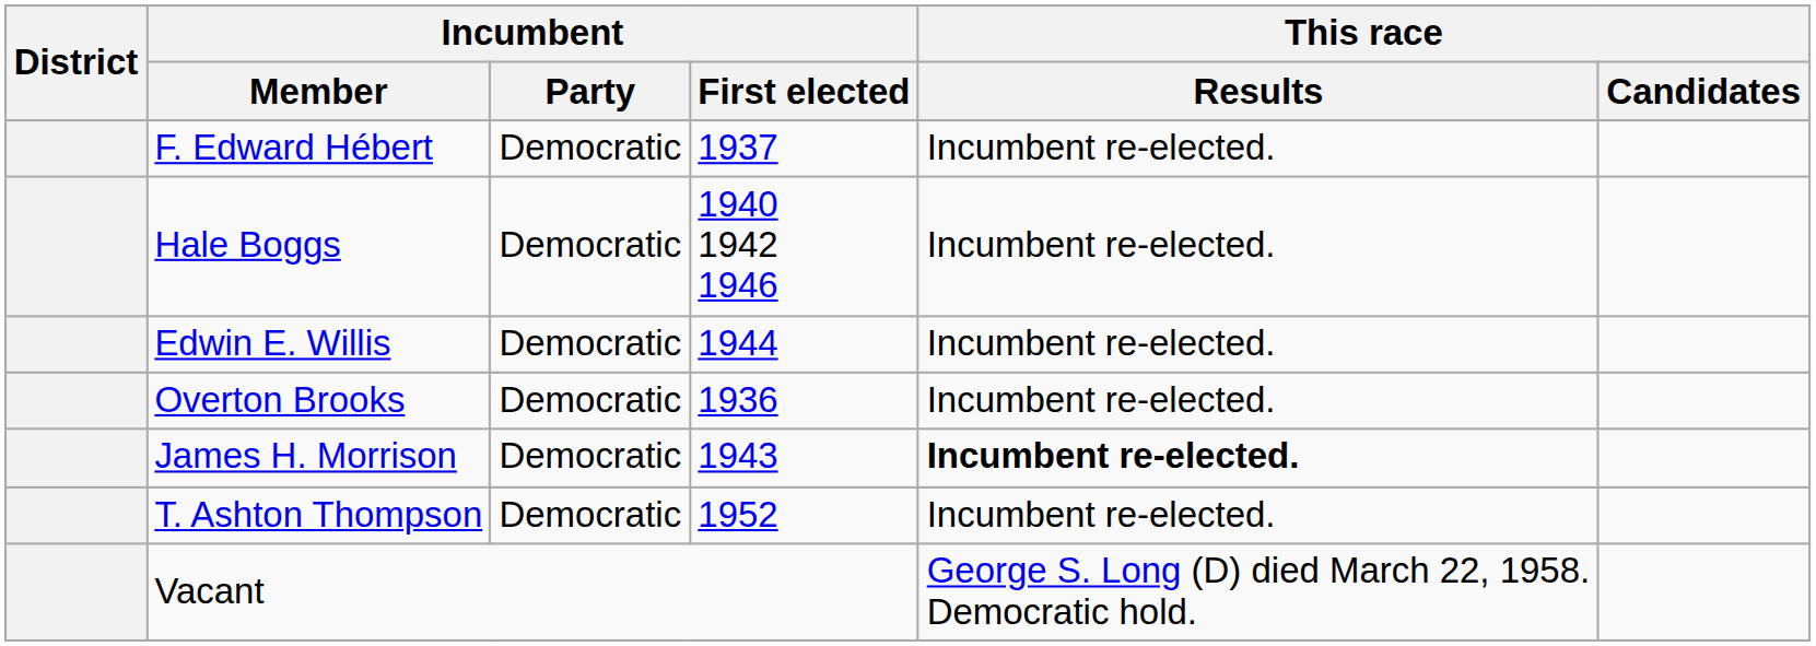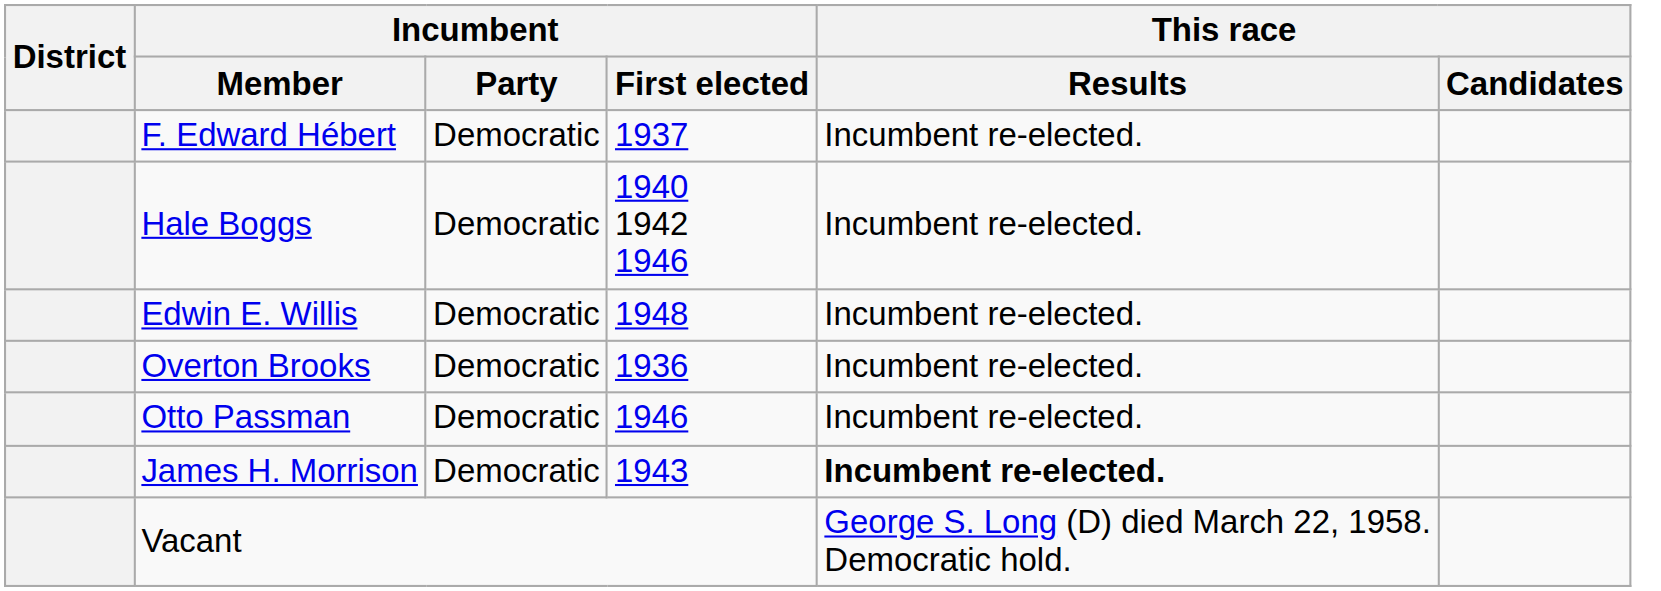 <table class=wikitable>
 <tr>
 <th rowspan=2>District</th>
 <th colspan=3>Incumbent</th>
 <th colspan=2>This race</th>
 </tr>
 <tr>
 <th>Member</th>
 <th>Party</th>
 <th>First elected</th>
 <th>Results</th>
 <th>Candidates</th>
 </tr>
 <tr>
 <th></th>
 <td><a href='#'>F. Edward Hébert</a></td>
 <td>Democratic</td>
 <td><a href='#'>1937</a></td>
 <td>Incumbent re-elected.</td>
 <td nowrap></td>
 </tr>
 <tr>
 <th></th>
 <td><a href='#'>Hale Boggs</a></td>
 <td>Democratic</td>
 <td><a href='#'>1940</a><br>1942 <br><a href='#'>1946</a></td>
 <td>Incumbent re-elected.</td>
 <td nowrap></td>
 </tr>
 <tr>
 <th></th>
 <td><a href='#'>Edwin E. Willis</a></td>
 <td>Democratic</td>
-<td><a href='#'>1944</a></td>
+<td><a href='#'>1948</a></td>
 <td>Incumbent re-elected.</td>
 <td nowrap></td>
 </tr>
 <tr>
 <th></th>
 <td><a href='#'>Overton Brooks</a></td>
 <td>Democratic</td>
 <td><a href='#'>1936</a></td>
 <td>Incumbent re-elected.</td>
 <td nowrap></td>
 </tr>
 <tr>
 <th></th>
+<td><a href='#'>Otto Passman</a></td>
+<td>Democratic</td>
+<td><a href='#'>1946</a></td>
+<td>Incumbent re-elected.</td>
+<td nowrap></td>
+</tr>
+<tr>
+<th></th>
 <td><a href='#'>James H. Morrison</a></td>
 <td>Democratic</td>
 <td><a href='#'>1943</a></td>
 <td><strong>Incumbent re-elected.</strong></td>
-<td nowrap></td>
-</tr>
-<tr>
-<th></th>
-<td><a href='#'>T. Ashton Thompson</a></td>
-<td>Democratic</td>
-<td><a href='#'>1952</a></td>
-<td>Incumbent re-elected.</td>
 <td nowrap></td>
 </tr>
 <tr>
 <th></th>
 <td colspan=3>Vacant</td>
 <td><a href='#'>George S. Long</a> (D) died March 22, 1958.<br>Democratic hold.</td>
 <td nowrap></td>
 </tr>
 </table>
